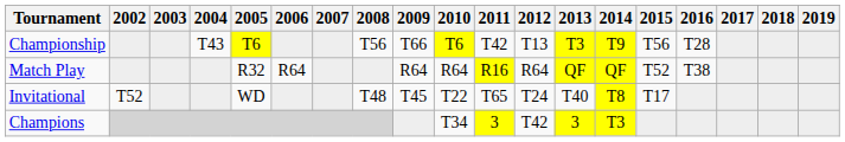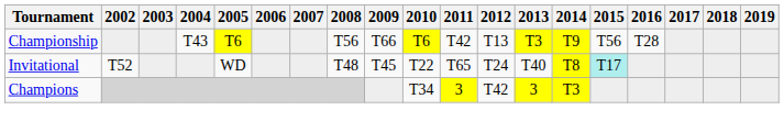 <table class="wikitable" style="text-align:center;">
 <tr>
 <th>Tournament</th>
 <th>2002</th>
 <th>2003</th>
 <th>2004</th>
 <th>2005</th>
 <th>2006</th>
 <th>2007</th>
 <th>2008</th>
 <th>2009</th>
 <th>2010</th>
 <th>2011</th>
 <th>2012</th>
 <th>2013</th>
 <th>2014</th>
 <th>2015</th>
 <th>2016</th>
 <th>2017</th>
 <th>2018</th>
 <th>2019</th>
 </tr>
 <tr>
 <td align="left"><a href='#'>Championship</a></td>
 <td style="background:#eeeeee;"></td>
 <td style="background:#eeeeee;"></td>
 <td>T43</td>
 <td style="background:yellow;">T6</td>
 <td style="background:#eeeeee;"></td>
 <td style="background:#eeeeee;"></td>
 <td>T56</td>
 <td>T66</td>
 <td style="background:yellow;">T6</td>
 <td>T42</td>
 <td>T13</td>
 <td style="background:yellow;">T3</td>
 <td style="background:yellow;">T9</td>
 <td>T56</td>
 <td>T28</td>
 <td style="background:#eeeeee;"></td>
 <td style="background:#eeeeee;"></td>
 <td style="background:#eeeeee;"></td>
 </tr>
 <tr>
-<td align="left"><a href='#'>Match Play</a></td>
-<td style="background:#eeeeee;"></td>
-<td style="background:#eeeeee;"></td>
-<td style="background:#eeeeee;"></td>
-<td>R32</td>
-<td>R64</td>
-<td style="background:#eeeeee;"></td>
-<td style="background:#eeeeee;"></td>
-<td>R64</td>
-<td>R64</td>
-<td style="background:yellow;">R16</td>
-<td>R64</td>
-<td style="background:yellow;">QF</td>
-<td style="background:yellow;">QF</td>
-<td>T52</td>
-<td>T38</td>
-<td style="background:#eeeeee;"></td>
-<td style="background:#eeeeee;"></td>
-<td style="background:#eeeeee;"></td>
-</tr>
-<tr>
 <td align="left"><a href='#'>Invitational</a></td>
 <td>T52</td>
 <td style="background:#eeeeee;"></td>
 <td style="background:#eeeeee;"></td>
 <td>WD</td>
 <td style="background:#eeeeee;"></td>
 <td style="background:#eeeeee;"></td>
 <td>T48</td>
 <td>T45</td>
 <td>T22</td>
 <td>T65</td>
 <td>T24</td>
 <td>T40</td>
 <td style="background:yellow;">T8</td>
-<td>T17</td>
+<td style="background: paleturquoise;">T17</td>
 <td style="background:#eeeeee;"></td>
 <td style="background:#eeeeee;"></td>
 <td style="background:#eeeeee;"></td>
 <td style="background:#eeeeee;"></td>
 </tr>
 <tr>
 <td align="left"><a href='#'>Champions</a></td>
 <td colspan=7 style="background:#D3D3D3;"></td>
 <td style="background:#eeeeee;"></td>
 <td>T34</td>
 <td style="background:yellow;">3</td>
 <td>T42</td>
 <td style="background:yellow;">3</td>
 <td style="background:yellow;">T3</td>
 <td style="background:#eeeeee;"></td>
 <td style="background:#eeeeee;"></td>
 <td style="background:#eeeeee;"></td>
 <td style="background:#eeeeee;"></td>
 <td style="background:#eeeeee;"></td>
 </tr>
 </table>
